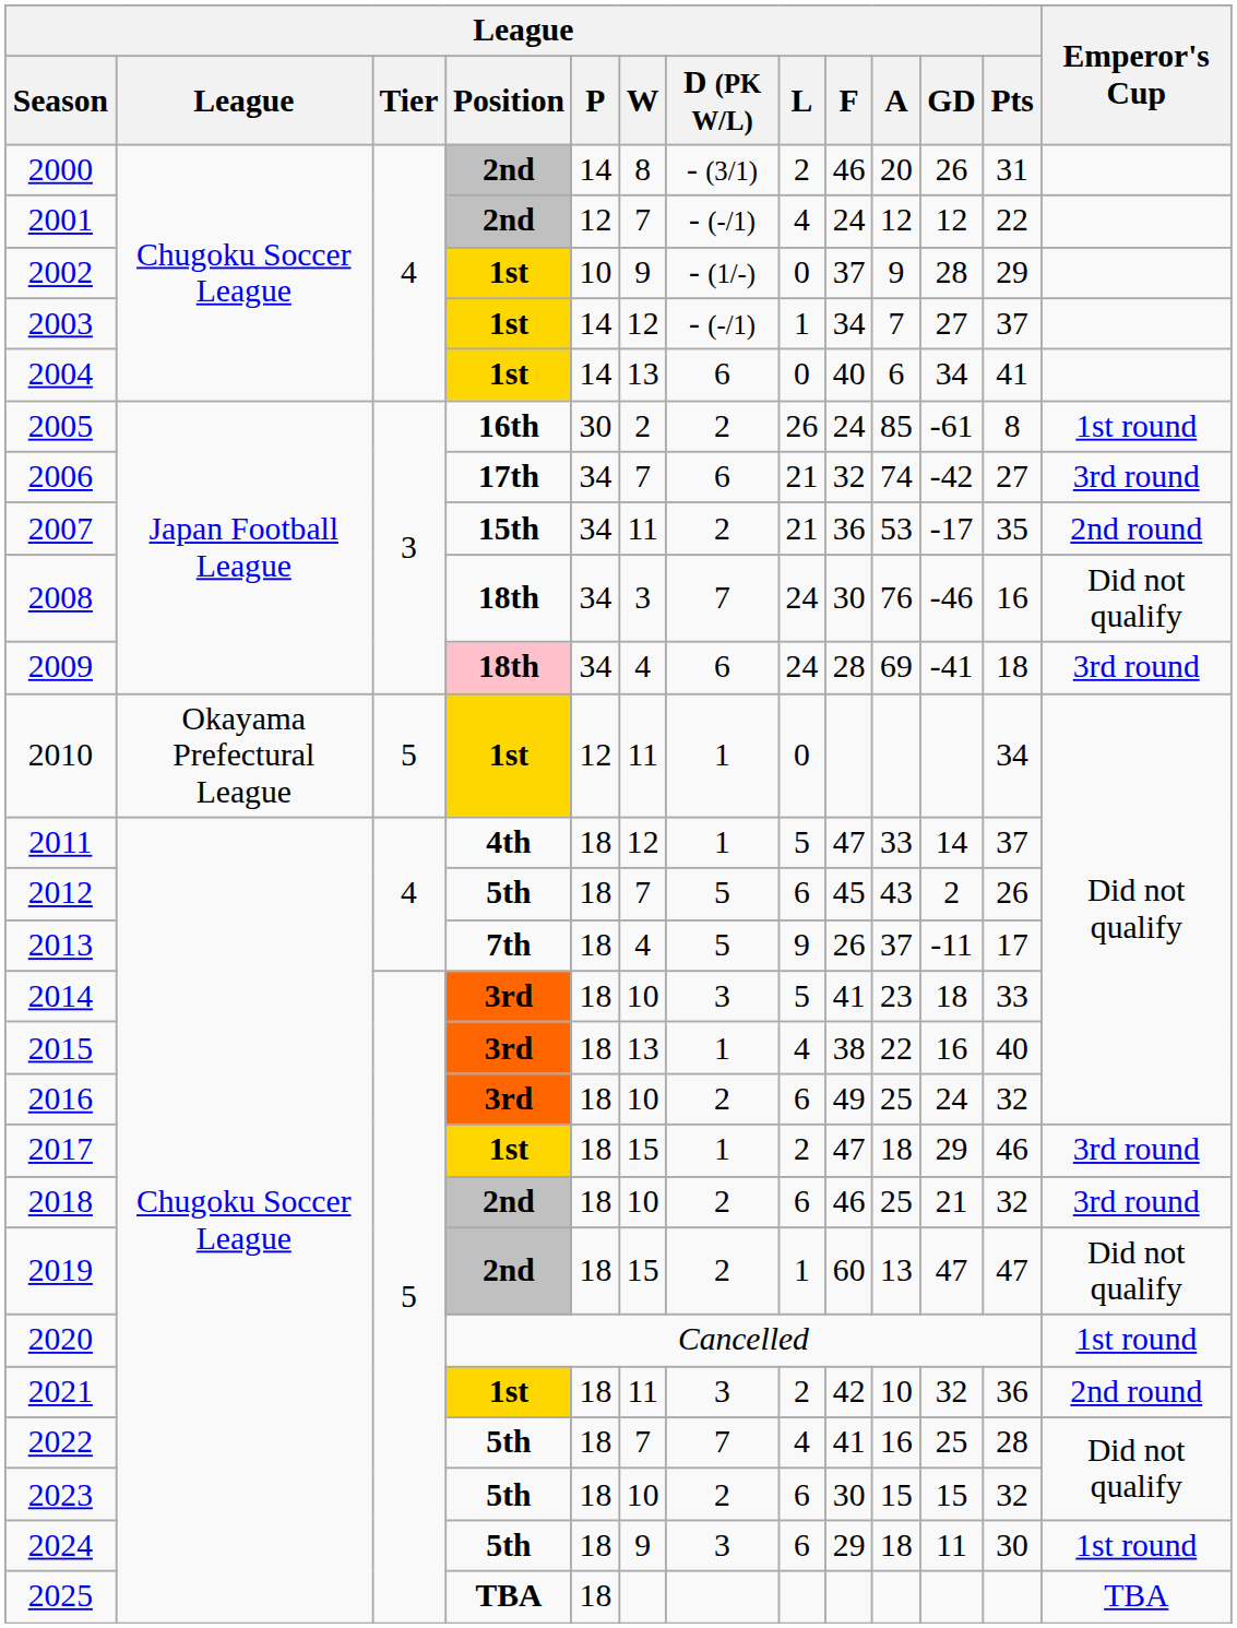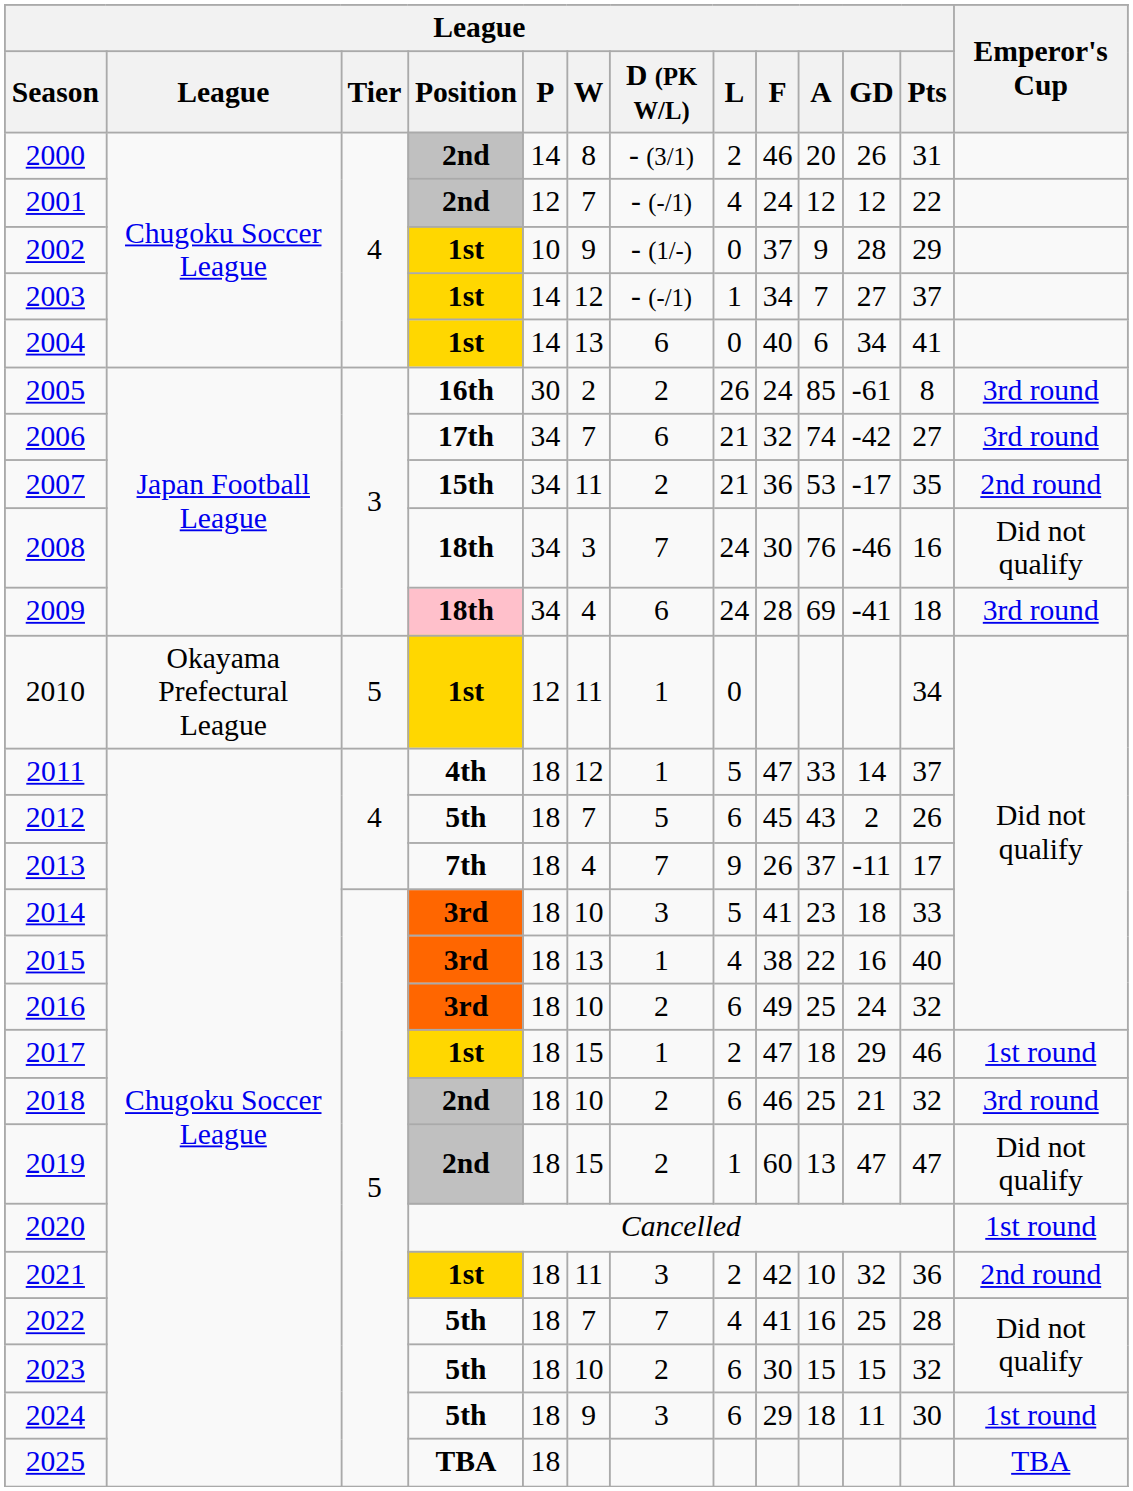 <table class="wikitable" style="text-align:center;">
 <tr>
 <th colspan="12">League</th>
 <th rowspan="2">Emperor's Cup</th>
 </tr>
 <tr>
 <th>Season</th>
 <th>League</th>
 <th>Tier</th>
 <th>Position</th>
 <th>P</th>
 <th>W</th>
 <th>D <small>(PK W/L)</small></th>
 <th>L</th>
 <th>F</th>
 <th>A</th>
 <th>GD</th>
 <th>Pts</th>
 </tr>
 <tr>
 <td><a href='#'>2000</a></td>
 <td rowspan="5"><a href='#'>Chugoku Soccer<br>League</a></td>
 <td rowspan="5">4</td>
 <td bgcolor=silver><strong>2nd</strong></td>
 <td>14</td>
 <td>8</td>
 <td>- <small>(3/1)</small></td>
 <td>2</td>
 <td>46</td>
 <td>20</td>
 <td>26</td>
 <td>31</td>
 <td></td>
 </tr>
 <tr>
 <td><a href='#'>2001</a></td>
 <td bgcolor=silver><strong>2nd</strong></td>
 <td>12</td>
 <td>7</td>
 <td>- <small>(-/1)</small></td>
 <td>4</td>
 <td>24</td>
 <td>12</td>
 <td>12</td>
 <td>22</td>
 <td></td>
 </tr>
 <tr>
 <td><a href='#'>2002</a></td>
 <td bgcolor=gold><strong>1st</strong></td>
 <td>10</td>
 <td>9</td>
 <td>- <small>(1/-)</small></td>
 <td>0</td>
 <td>37</td>
 <td>9</td>
 <td>28</td>
 <td>29</td>
 <td></td>
 </tr>
 <tr>
 <td><a href='#'>2003</a></td>
 <td bgcolor=gold><strong>1st</strong></td>
 <td>14</td>
 <td>12</td>
 <td>- <small>(-/1)</small></td>
 <td>1</td>
 <td>34</td>
 <td>7</td>
 <td>27</td>
 <td>37</td>
 <td></td>
 </tr>
 <tr>
 <td><a href='#'>2004</a></td>
 <td bgcolor=gold><strong>1st</strong></td>
 <td>14</td>
 <td>13</td>
 <td>6</td>
 <td>0</td>
 <td>40</td>
 <td>6</td>
 <td>34</td>
 <td>41</td>
 <td></td>
 </tr>
 <tr>
 <td><a href='#'>2005</a></td>
 <td rowspan="5"><a href='#'>Japan Football<br>League</a></td>
 <td rowspan="5">3</td>
 <td><strong>16th</strong></td>
 <td>30</td>
 <td>2</td>
 <td>2</td>
 <td>26</td>
 <td>24</td>
 <td>85</td>
 <td>-61</td>
 <td>8</td>
-<td><a href='#'>1st round</a></td>
+<td><a href='#'>3rd round</a></td>
 </tr>
 <tr>
 <td><a href='#'>2006</a></td>
 <td><strong>17th</strong></td>
 <td>34</td>
 <td>7</td>
 <td>6</td>
 <td>21</td>
 <td>32</td>
 <td>74</td>
 <td>-42</td>
 <td>27</td>
 <td><a href='#'>3rd round</a></td>
 </tr>
 <tr>
 <td><a href='#'>2007</a></td>
 <td><strong>15th</strong></td>
 <td>34</td>
 <td>11</td>
 <td>2</td>
 <td>21</td>
 <td>36</td>
 <td>53</td>
 <td>-17</td>
 <td>35</td>
 <td><a href='#'>2nd round</a></td>
 </tr>
 <tr>
 <td><a href='#'>2008</a></td>
 <td><strong>18th</strong></td>
 <td>34</td>
 <td>3</td>
 <td>7</td>
 <td>24</td>
 <td>30</td>
 <td>76</td>
 <td>-46</td>
 <td>16</td>
 <td>Did not qualify</td>
 </tr>
 <tr>
 <td><a href='#'>2009</a></td>
 <td bgcolor=pink><strong>18th</strong></td>
 <td>34</td>
 <td>4</td>
 <td>6</td>
 <td>24</td>
 <td>28</td>
 <td>69</td>
 <td>-41</td>
 <td>18</td>
 <td><a href='#'>3rd round</a></td>
 </tr>
 <tr>
 <td>2010</td>
 <td>Okayama Prefectural League</td>
 <td>5</td>
 <td bgcolor="gold"><strong>1st</strong></td>
 <td>12</td>
 <td>11</td>
 <td>1</td>
 <td>0</td>
 <td></td>
 <td></td>
 <td></td>
 <td>34</td>
 <td rowspan="7">Did not qualify</td>
 </tr>
 <tr>
 <td><a href='#'>2011</a></td>
 <td rowspan="15"><a href='#'>Chugoku Soccer<br>League</a></td>
 <td rowspan="3">4</td>
 <td><strong>4th</strong></td>
 <td>18</td>
 <td>12</td>
 <td>1</td>
 <td>5</td>
 <td>47</td>
 <td>33</td>
 <td>14</td>
 <td>37</td>
 </tr>
 <tr>
 <td><a href='#'>2012</a></td>
 <td><strong>5th</strong></td>
 <td>18</td>
 <td>7</td>
 <td>5</td>
 <td>6</td>
 <td>45</td>
 <td>43</td>
 <td>2</td>
 <td>26</td>
 </tr>
 <tr>
 <td><a href='#'>2013</a></td>
 <td><strong>7th</strong></td>
 <td>18</td>
 <td>4</td>
-<td>5</td>
+<td>7</td>
 <td>9</td>
 <td>26</td>
 <td>37</td>
 <td>-11</td>
 <td>17</td>
 </tr>
 <tr>
 <td><a href='#'>2014</a></td>
 <td rowspan="12">5</td>
 <td bgcolor="ff6600"><strong>3rd</strong></td>
 <td>18</td>
 <td>10</td>
 <td>3</td>
 <td>5</td>
 <td>41</td>
 <td>23</td>
 <td>18</td>
 <td>33</td>
 </tr>
 <tr>
 <td><a href='#'>2015</a></td>
 <td bgcolor=ff6600><strong>3rd</strong></td>
 <td>18</td>
 <td>13</td>
 <td>1</td>
 <td>4</td>
 <td>38</td>
 <td>22</td>
 <td>16</td>
 <td>40</td>
 </tr>
 <tr>
 <td><a href='#'>2016</a></td>
 <td bgcolor=ff6600><strong>3rd</strong></td>
 <td>18</td>
 <td>10</td>
 <td>2</td>
 <td>6</td>
 <td>49</td>
 <td>25</td>
 <td>24</td>
 <td>32</td>
 </tr>
 <tr>
 <td><a href='#'>2017</a></td>
 <td bgcolor=gold><strong>1st</strong></td>
 <td>18</td>
 <td>15</td>
 <td>1</td>
 <td>2</td>
 <td>47</td>
 <td>18</td>
 <td>29</td>
 <td>46</td>
-<td><a href='#'>3rd round</a></td>
+<td><a href='#'>1st round</a></td>
 </tr>
 <tr>
 <td><a href='#'>2018</a></td>
 <td bgcolor=silver><strong>2nd</strong></td>
 <td>18</td>
 <td>10</td>
 <td>2</td>
 <td>6</td>
 <td>46</td>
 <td>25</td>
 <td>21</td>
 <td>32</td>
 <td><a href='#'>3rd round</a></td>
 </tr>
 <tr>
 <td><a href='#'>2019</a></td>
 <td bgcolor=silver><strong>2nd</strong></td>
 <td>18</td>
 <td>15</td>
 <td>2</td>
 <td>1</td>
 <td>60</td>
 <td>13</td>
 <td>47</td>
 <td>47</td>
 <td>Did not qualify</td>
 </tr>
 <tr>
 <td><a href='#'>2020</a></td>
 <td colspan="9"><em>Cancelled</em></td>
 <td><a href='#'>1st round</a></td>
 </tr>
 <tr>
 <td><a href='#'>2021</a></td>
 <td bgcolor=gold><strong>1st</strong></td>
 <td>18</td>
 <td>11</td>
 <td>3</td>
 <td>2</td>
 <td>42</td>
 <td>10</td>
 <td>32</td>
 <td>36</td>
 <td><a href='#'>2nd round</a></td>
 </tr>
 <tr>
 <td><a href='#'>2022</a></td>
 <td><strong>5th</strong></td>
 <td>18</td>
 <td>7</td>
 <td>7</td>
 <td>4</td>
 <td>41</td>
 <td>16</td>
 <td>25</td>
 <td>28</td>
 <td rowspan="2">Did not qualify</td>
 </tr>
 <tr>
 <td><a href='#'>2023</a></td>
 <td><strong>5th</strong></td>
 <td>18</td>
 <td>10</td>
 <td>2</td>
 <td>6</td>
 <td>30</td>
 <td>15</td>
 <td>15</td>
 <td>32</td>
 </tr>
 <tr>
 <td><a href='#'>2024</a></td>
 <td><strong>5th</strong></td>
 <td>18</td>
 <td>9</td>
 <td>3</td>
 <td>6</td>
 <td>29</td>
 <td>18</td>
 <td>11</td>
 <td>30</td>
 <td><a href='#'>1st round</a></td>
 </tr>
 <tr>
 <td><a href='#'>2025</a></td>
 <td><strong>TBA</strong></td>
 <td>18</td>
 <td></td>
 <td></td>
 <td></td>
 <td></td>
 <td></td>
 <td></td>
 <td></td>
 <td><a href='#'>TBA</a></td>
 </tr>
 <tr>
 </tr>
 </table>
